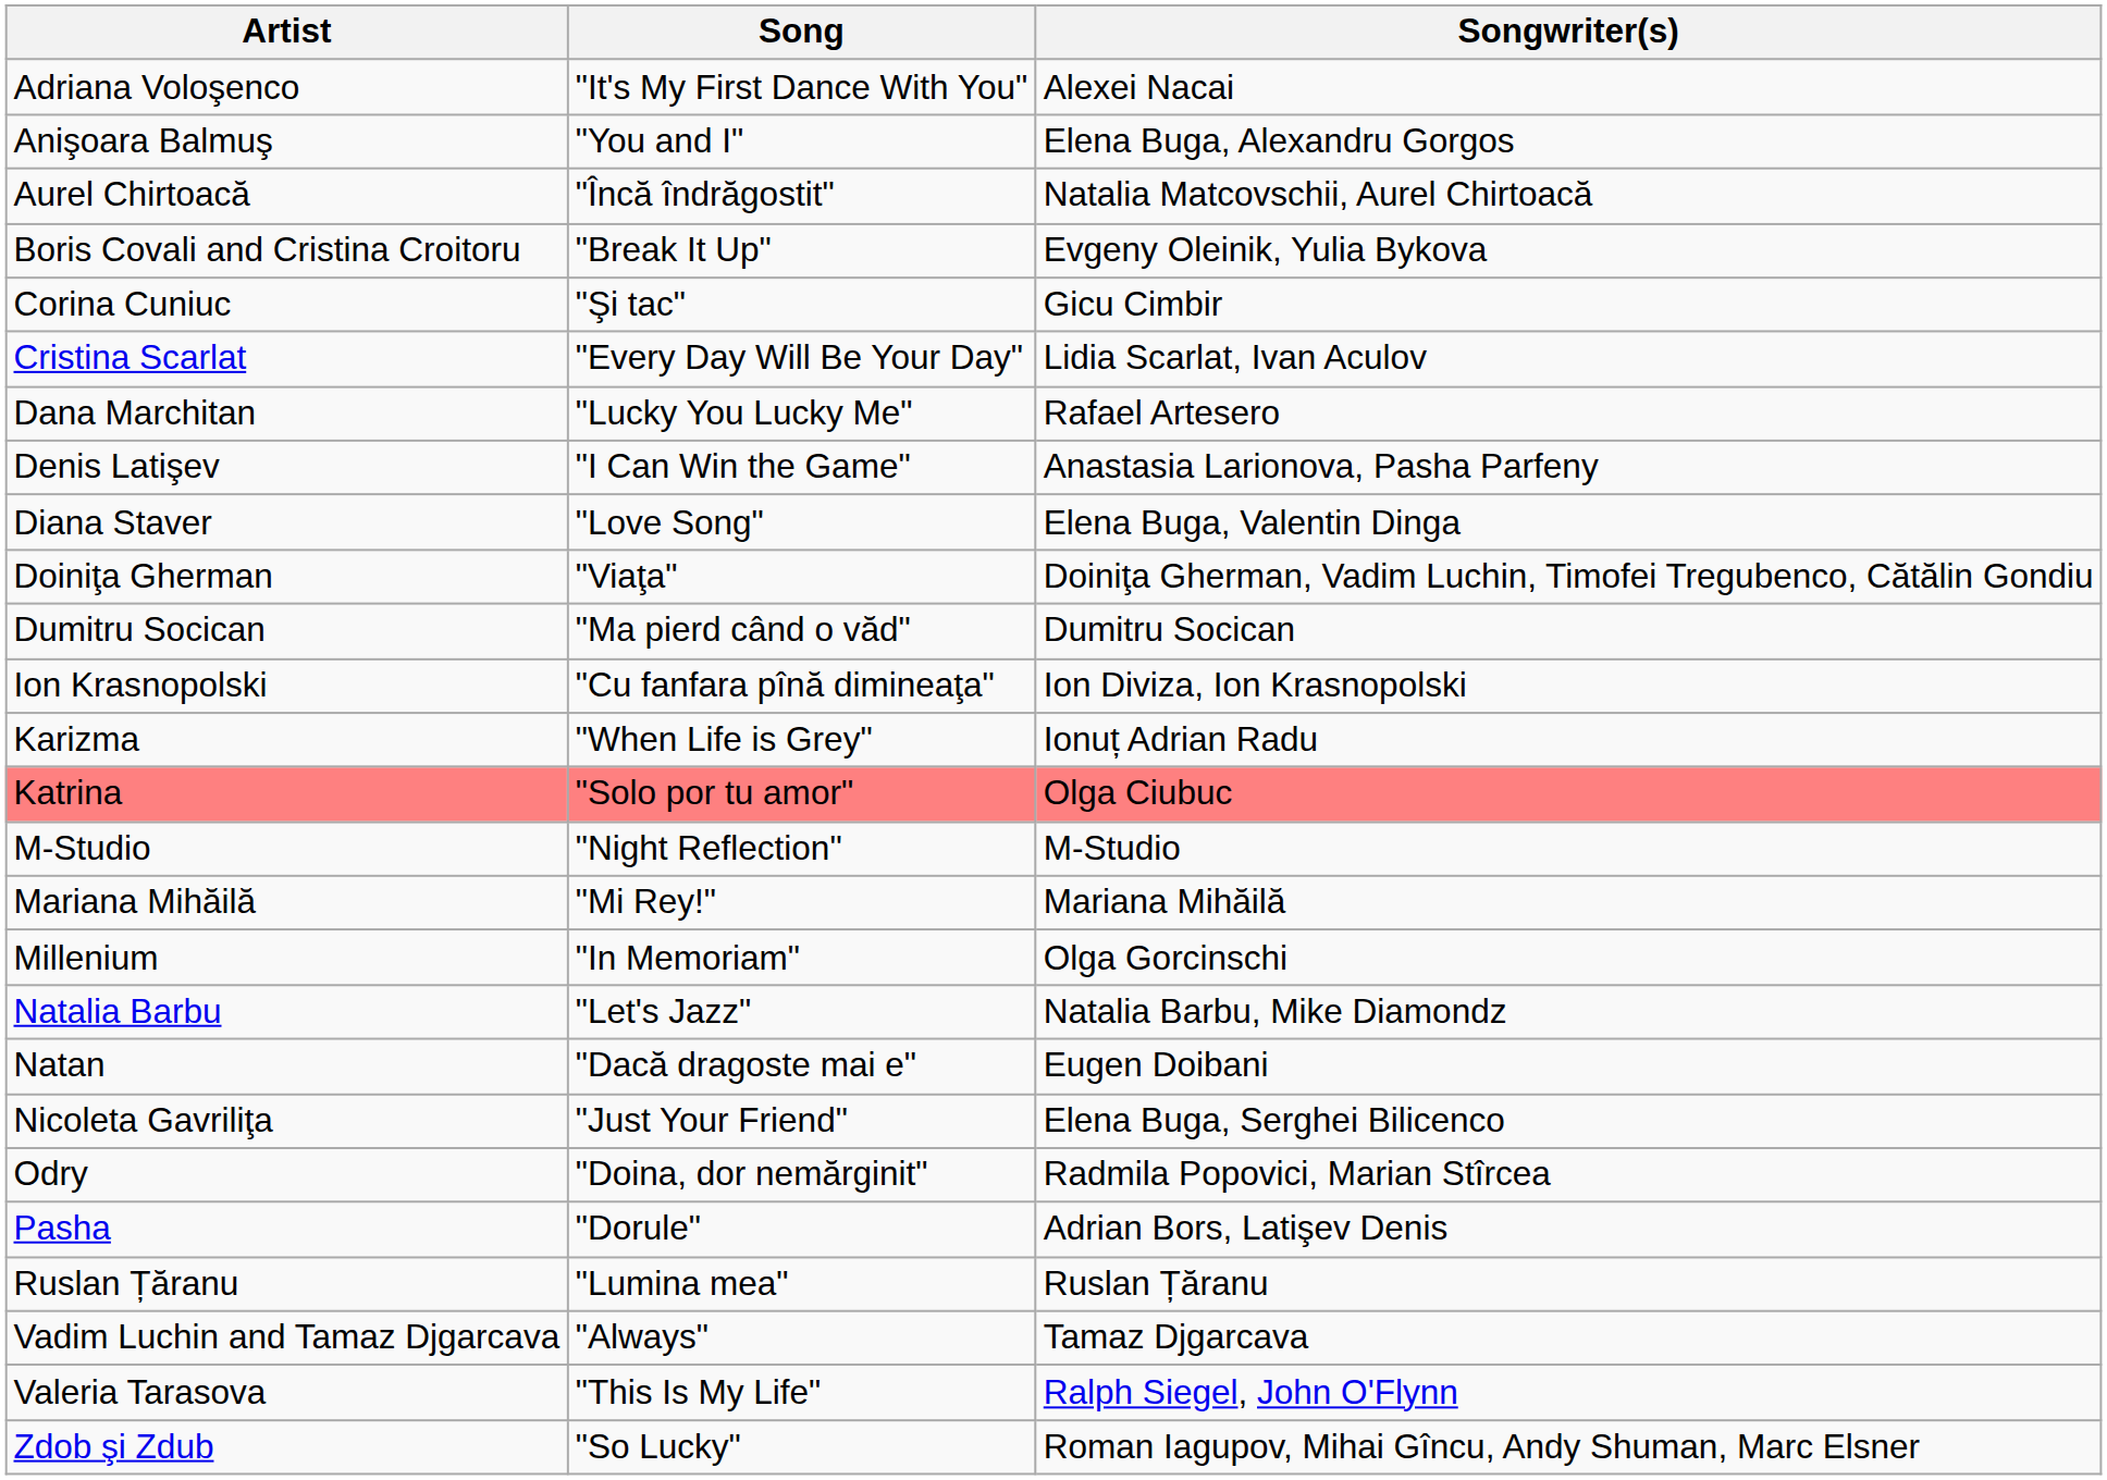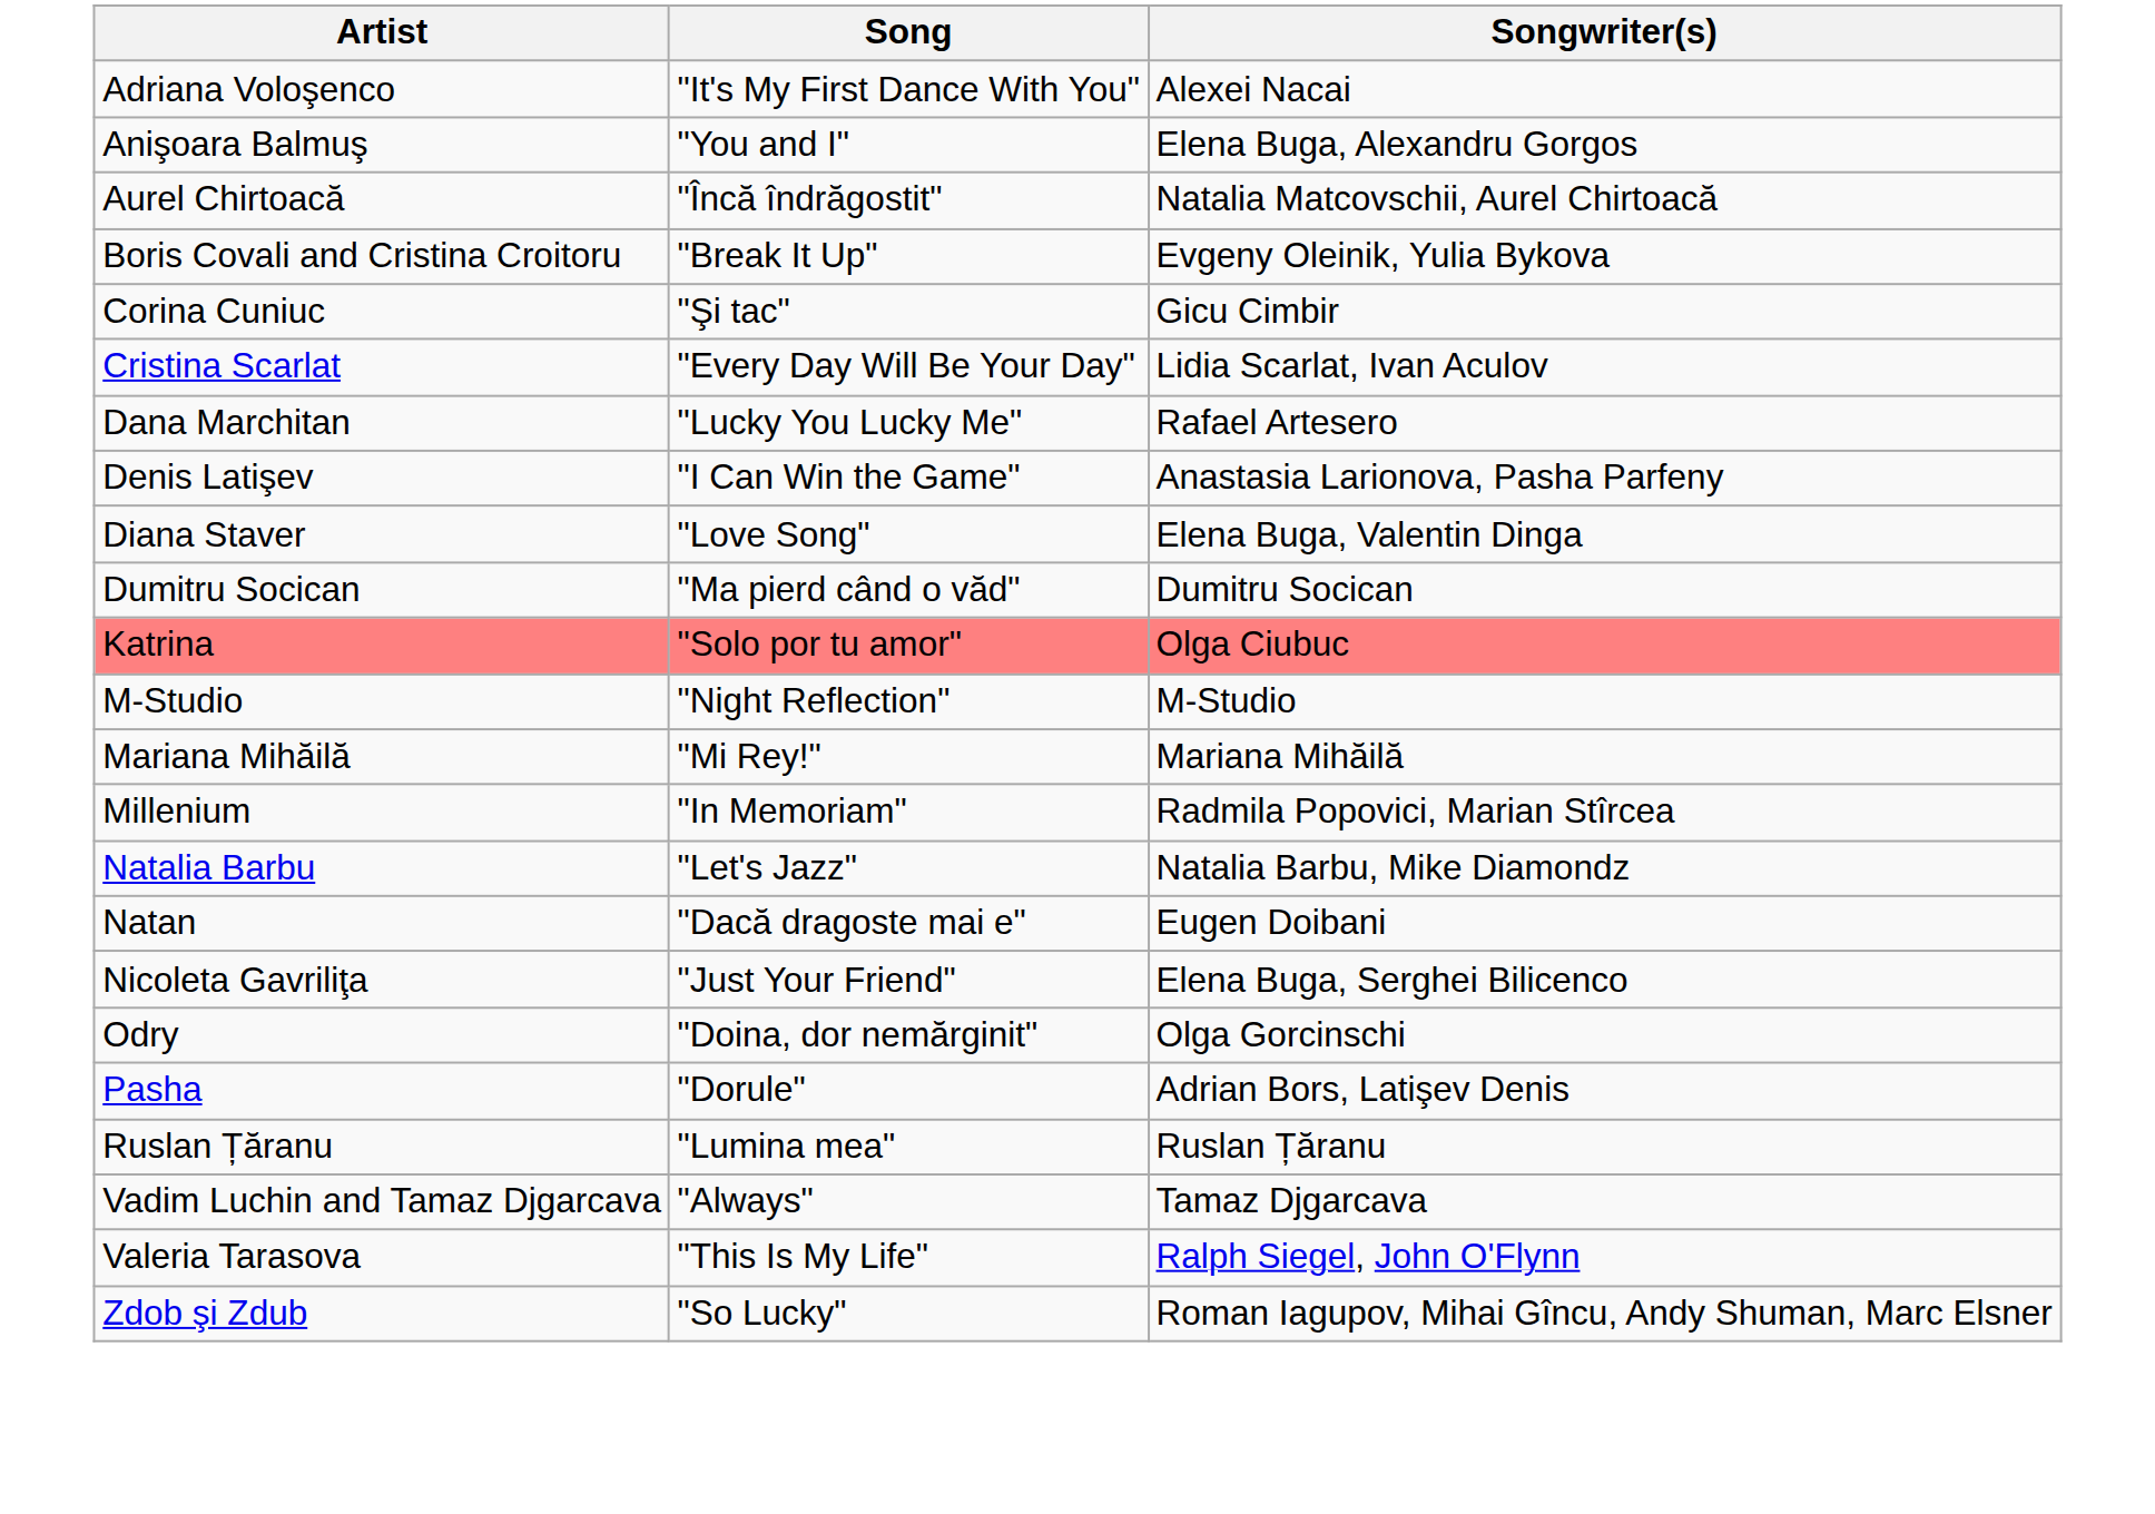 <table class="sortable wikitable" style="margin: 1em auto 1em auto; text-align:left">
 <tr>
 <th>Artist</th>
 <th>Song</th>
 <th>Songwriter(s)</th>
 </tr>
 <tr>
 <td>Adriana Voloşenco</td>
 <td>"It's My First Dance With You"</td>
 <td>Alexei Nacai</td>
 </tr>
 <tr>
 <td>Anişoara Balmuş</td>
 <td>"You and I"</td>
 <td>Elena Buga, Alexandru Gorgos</td>
 </tr>
 <tr>
 <td>Aurel Chirtoacă</td>
 <td>"Încă îndrăgostit"</td>
 <td>Natalia Matcovschii, Aurel Chirtoacă</td>
 </tr>
 <tr>
 <td>Boris Covali and Cristina Croitoru</td>
 <td>"Break It Up"</td>
 <td>Evgeny Oleinik, Yulia Bykova</td>
 </tr>
 <tr>
 <td>Corina Cuniuc</td>
 <td>"Şi tac"</td>
 <td>Gicu Cimbir</td>
 </tr>
 <tr>
 <td><a href='#'>Cristina Scarlat</a></td>
 <td>"Every Day Will Be Your Day"</td>
 <td>Lidia Scarlat, Ivan Aculov</td>
 </tr>
 <tr>
 <td>Dana Marchitan</td>
 <td>"Lucky You Lucky Me"</td>
 <td>Rafael Artesero</td>
 </tr>
 <tr>
 <td>Denis Latişev</td>
 <td>"I Can Win the Game"</td>
 <td>Anastasia Larionova, Pasha Parfeny</td>
 </tr>
 <tr>
 <td>Diana Staver</td>
 <td>"Love Song"</td>
 <td>Elena Buga, Valentin Dinga</td>
 </tr>
 <tr>
-<td>Doiniţa Gherman</td>
-<td>"Viaţa"</td>
-<td>Doiniţa Gherman, Vadim Luchin, Timofei Tregubenco, Cătălin Gondiu</td>
-</tr>
-<tr>
 <td>Dumitru Socican</td>
 <td>"Ma pierd când o văd"</td>
 <td>Dumitru Socican</td>
-</tr>
-<tr>
-<td>Ion Krasnopolski</td>
-<td>"Cu fanfara pînă dimineaţa"</td>
-<td>Ion Diviza, Ion Krasnopolski</td>
-</tr>
-<tr>
-<td>Karizma</td>
-<td>"When Life is Grey"</td>
-<td>Ionuț Adrian Radu</td>
 </tr>
 <tr style="background:#fe8080;">
 <td>Katrina</td>
 <td>"Solo por tu amor"</td>
 <td>Olga Ciubuc</td>
 </tr>
 <tr>
 <td>M-Studio</td>
 <td>"Night Reflection"</td>
 <td>M-Studio</td>
 </tr>
 <tr>
 <td>Mariana Mihăilă</td>
 <td>"Mi Rey!"</td>
 <td>Mariana Mihăilă</td>
 </tr>
 <tr>
 <td>Millenium</td>
 <td>"In Memoriam"</td>
-<td>Olga Gorcinschi</td>
+<td>Radmila Popovici, Marian Stîrcea</td>
 </tr>
 <tr>
 <td><a href='#'>Natalia Barbu</a></td>
 <td>"Let's Jazz"</td>
 <td>Natalia Barbu, Mike Diamondz</td>
 </tr>
 <tr>
 <td>Natan</td>
 <td>"Dacă dragoste mai e"</td>
 <td>Eugen Doibani</td>
 </tr>
 <tr>
 <td>Nicoleta Gavriliţa</td>
 <td>"Just Your Friend"</td>
 <td>Elena Buga, Serghei Bilicenco</td>
 </tr>
 <tr>
 <td>Odry</td>
 <td>"Doina, dor nemărginit"</td>
-<td>Radmila Popovici, Marian Stîrcea</td>
+<td>Olga Gorcinschi</td>
 </tr>
 <tr>
 <td><a href='#'>Pasha</a></td>
 <td>"Dorule"</td>
 <td>Adrian Bors, Latişev Denis</td>
 </tr>
 <tr>
 <td>Ruslan Țăranu</td>
 <td>"Lumina mea"</td>
 <td>Ruslan Țăranu</td>
 </tr>
 <tr>
 <td>Vadim Luchin and Tamaz Djgarcava</td>
 <td>"Always"</td>
 <td>Tamaz Djgarcava</td>
 </tr>
 <tr>
 <td>Valeria Tarasova</td>
 <td>"This Is My Life"</td>
 <td><a href='#'>Ralph Siegel</a>, <a href='#'>John O'Flynn</a></td>
 </tr>
 <tr>
 <td><a href='#'>Zdob şi Zdub</a></td>
 <td>"So Lucky"</td>
 <td>Roman Iagupov, Mihai Gîncu, Andy Shuman, Marc Elsner</td>
 </tr>
 </table>
